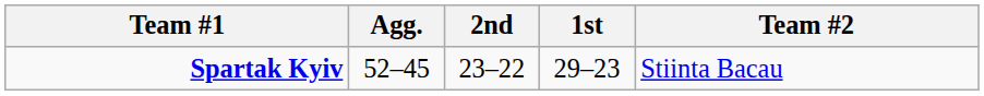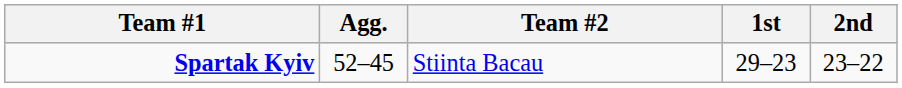 <table class=wikitable style="text-align:center">
 <tr>
 <th width=200>Team #1</th>
 <th width=50>Agg.</th>
+<th width=200>Team #2</th>
+<th width=50>1st</th>
 <th width=50>2nd</th>
-<th width=50>1st</th>
-<th width=200>Team #2</th>
 </tr>
 <tr>
 <td align=right><strong><a href='#'>Spartak Kyiv</a></strong> </td>
 <td>52–45</td>
+<td align=left> <a href='#'>Stiinta Bacau</a></td>
+<td align=center>29–23</td>
 <td align=center>23–22</td>
-<td align=center>29–23</td>
-<td align=left> <a href='#'>Stiinta Bacau</a></td>
 </tr>
 </table>
